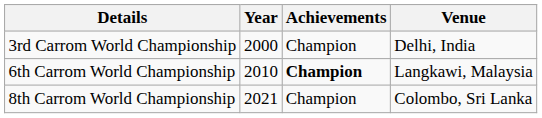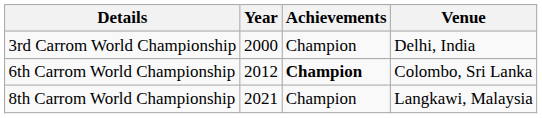 <table class="wikitable">
 <tr>
 <th>Details</th>
 <th>Year</th>
 <th>Achievements</th>
 <th>Venue</th>
 </tr>
 <tr>
 <td>3rd Carrom World Championship</td>
 <td>2000</td>
 <td>Champion</td>
 <td>Delhi, India</td>
 </tr>
 <tr>
 <td>6th Carrom World Championship</td>
-<td>2010</td>
+<td>2012</td>
 <td><strong>Champion</strong></td>
-<td>Langkawi, Malaysia</td>
+<td>Colombo, Sri Lanka</td>
 </tr>
 <tr>
 <td>8th Carrom World Championship</td>
 <td>2021</td>
 <td>Champion</td>
-<td>Colombo, Sri Lanka</td>
+<td>Langkawi, Malaysia</td>
 </tr>
 </table>
